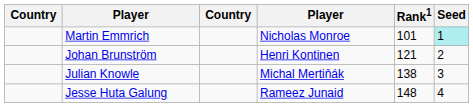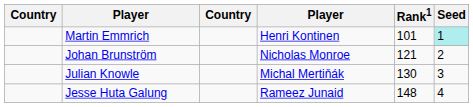 <table class="sortable wikitable">
 <tr>
 <th width="70">Country</th>
 <th width="175">Player</th>
 <th width="70">Country</th>
 <th width="175">Player</th>
 <th>Rank<sup>1</sup></th>
 <th>Seed</th>
 </tr>
 <tr>
 <td></td>
 <td><a href='#'>Martin Emmrich</a></td>
 <td></td>
-<td><a href='#'>Nicholas Monroe</a></td>
+<td><a href='#'>Henri Kontinen</a></td>
 <td>101</td>
 <td style="background: paleturquoise;">1</td>
 </tr>
 <tr>
 <td></td>
 <td><a href='#'>Johan Brunström</a></td>
 <td></td>
-<td><a href='#'>Henri Kontinen</a></td>
+<td><a href='#'>Nicholas Monroe</a></td>
 <td>121</td>
 <td>2</td>
 </tr>
 <tr>
 <td></td>
 <td><a href='#'>Julian Knowle</a></td>
 <td></td>
 <td><a href='#'>Michal Mertiňák</a></td>
-<td>138</td>
+<td>130</td>
 <td>3</td>
 </tr>
 <tr>
 <td></td>
 <td><a href='#'>Jesse Huta Galung</a></td>
 <td></td>
 <td><a href='#'>Rameez Junaid</a></td>
 <td>148</td>
 <td>4</td>
 </tr>
 </table>
